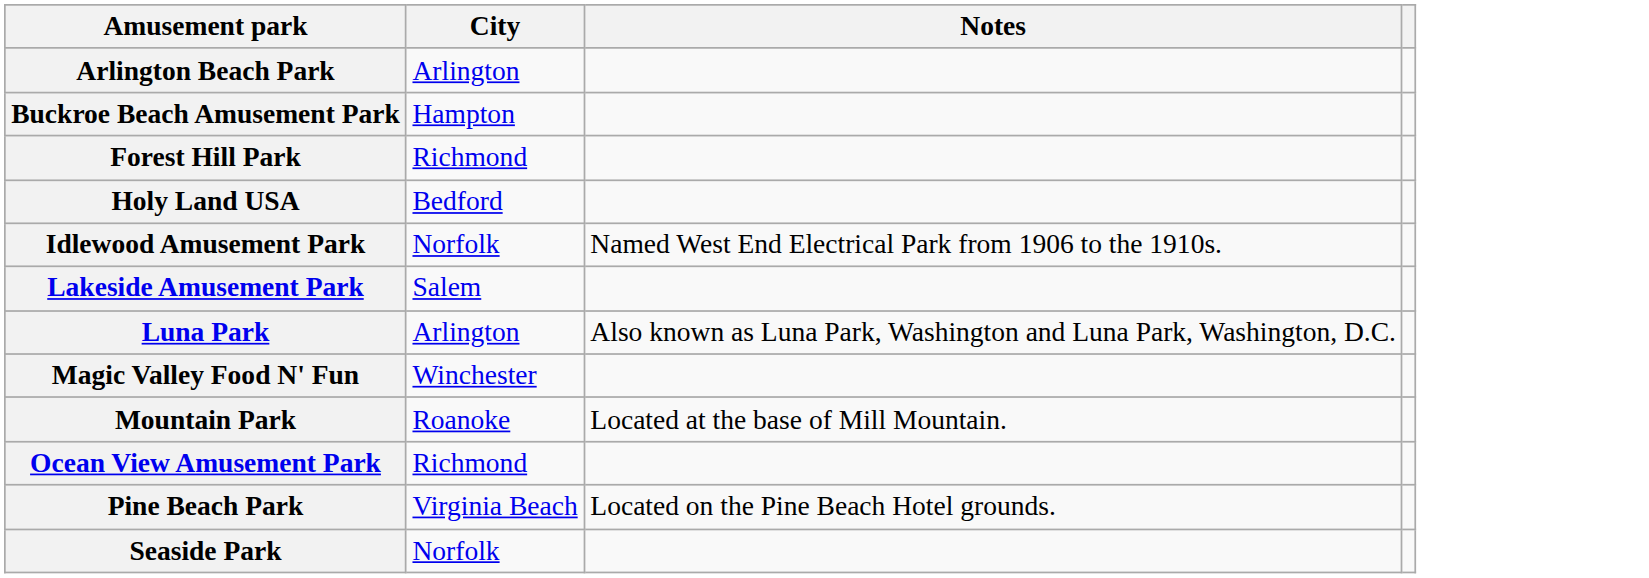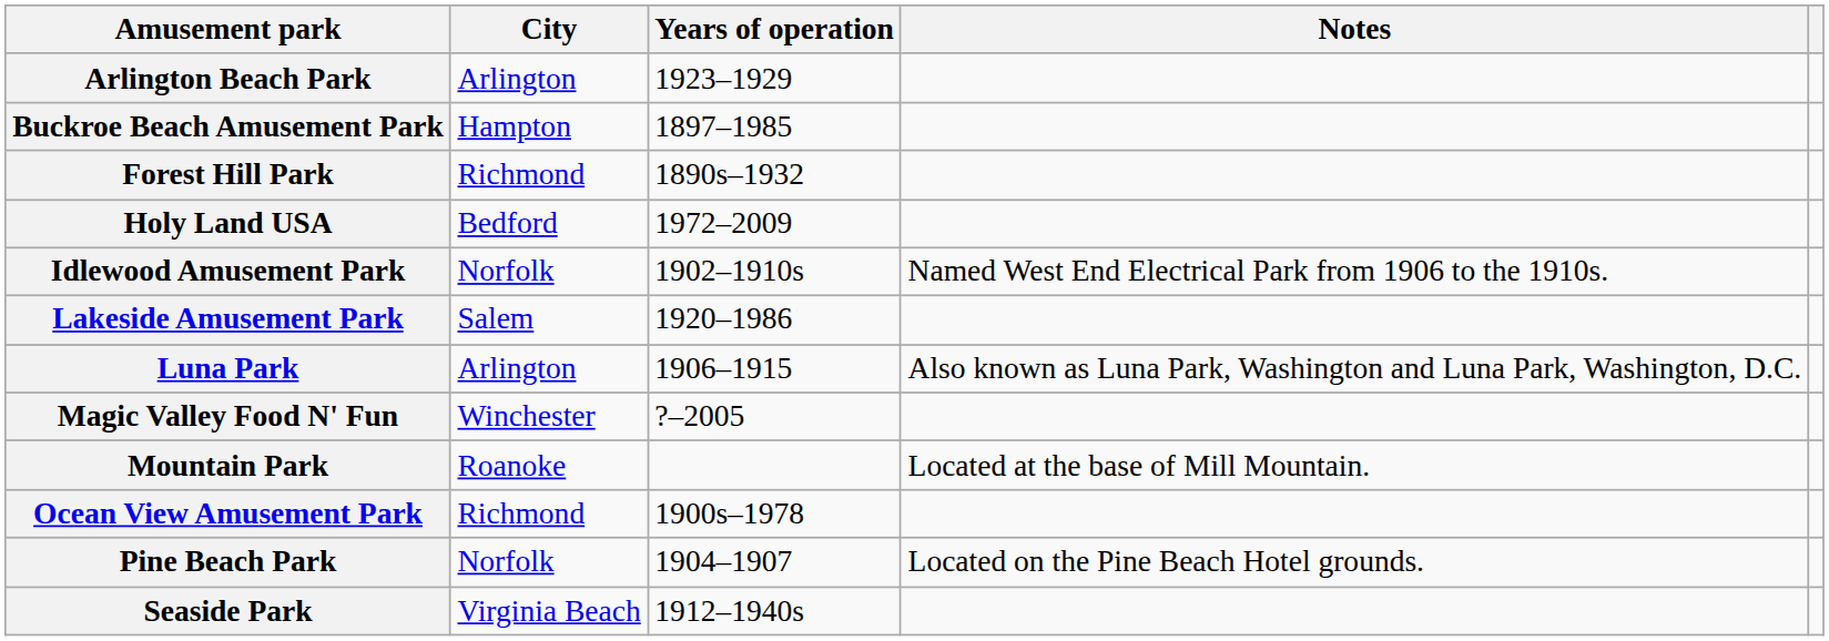 <table class="wikitable plainrowheaders sortable">
 <tr>
 <th scope="col">Amusement park</th>
 <th scope="col">City</th>
+<th scope="col">Years of operation</th>
 <th scope="col" class="unsortable">Notes</th>
 <th scope="col" class="unsortable"></th>
 </tr>
 <tr>
 <th scope="row">Arlington Beach Park</th>
 <td><a href='#'>Arlington</a></td>
+<td>1923–1929</td>
 <td></td>
 <td style="text-align:center;"></td>
 </tr>
 <tr>
 <th scope="row">Buckroe Beach Amusement Park</th>
 <td><a href='#'>Hampton</a></td>
+<td>1897–1985</td>
 <td></td>
 <td style="text-align:center;"></td>
 </tr>
 <tr>
 <th scope="row">Forest Hill Park</th>
 <td><a href='#'>Richmond</a></td>
+<td>1890s–1932</td>
 <td></td>
 <td style="text-align:center;"></td>
 </tr>
 <tr>
 <th scope="row">Holy Land USA</th>
 <td><a href='#'>Bedford</a></td>
+<td>1972–2009</td>
 <td></td>
 <td></td>
 </tr>
 <tr>
 <th scope="row">Idlewood Amusement Park</th>
 <td><a href='#'>Norfolk</a></td>
+<td>1902–1910s</td>
 <td>Named West End Electrical Park from 1906 to the 1910s.</td>
 <td style="text-align:center;"></td>
 </tr>
 <tr>
 <th scope="row"><a href='#'>Lakeside Amusement Park</a></th>
 <td><a href='#'>Salem</a></td>
+<td>1920–1986</td>
 <td></td>
 <td style="text-align:center;"></td>
 </tr>
 <tr>
 <th scope="row"><a href='#'>Luna Park</a></th>
 <td><a href='#'>Arlington</a></td>
+<td>1906–1915</td>
 <td>Also known as Luna Park, Washington and Luna Park, Washington, D.C.</td>
 <td style="text-align:center;"></td>
 </tr>
 <tr>
 <th scope="row">Magic Valley Food N' Fun</th>
 <td><a href='#'>Winchester</a></td>
+<td>?–2005</td>
 <td></td>
 <td style="text-align:center;"></td>
 </tr>
 <tr>
 <th scope="row">Mountain Park</th>
 <td><a href='#'>Roanoke</a></td>
+<td></td>
 <td>Located at the base of Mill Mountain.</td>
 <td style="text-align:center;"></td>
 </tr>
 <tr>
 <th scope="row"><a href='#'>Ocean View Amusement Park</a></th>
 <td><a href='#'>Richmond</a></td>
+<td>1900s–1978</td>
 <td></td>
 <td style="text-align:center;"></td>
 </tr>
 <tr>
 <th scope="row">Pine Beach Park</th>
-<td><a href='#'>Virginia Beach</a></td>
+<td><a href='#'>Norfolk</a></td>
+<td>1904–1907</td>
 <td>Located on the Pine Beach Hotel grounds.</td>
 <td style="text-align:center;"></td>
 </tr>
 <tr>
 <th scope="row">Seaside Park</th>
-<td><a href='#'>Norfolk</a></td>
+<td><a href='#'>Virginia Beach</a></td>
+<td>1912–1940s</td>
 <td></td>
 <td style="text-align:center;"></td>
 </tr>
 </table>
